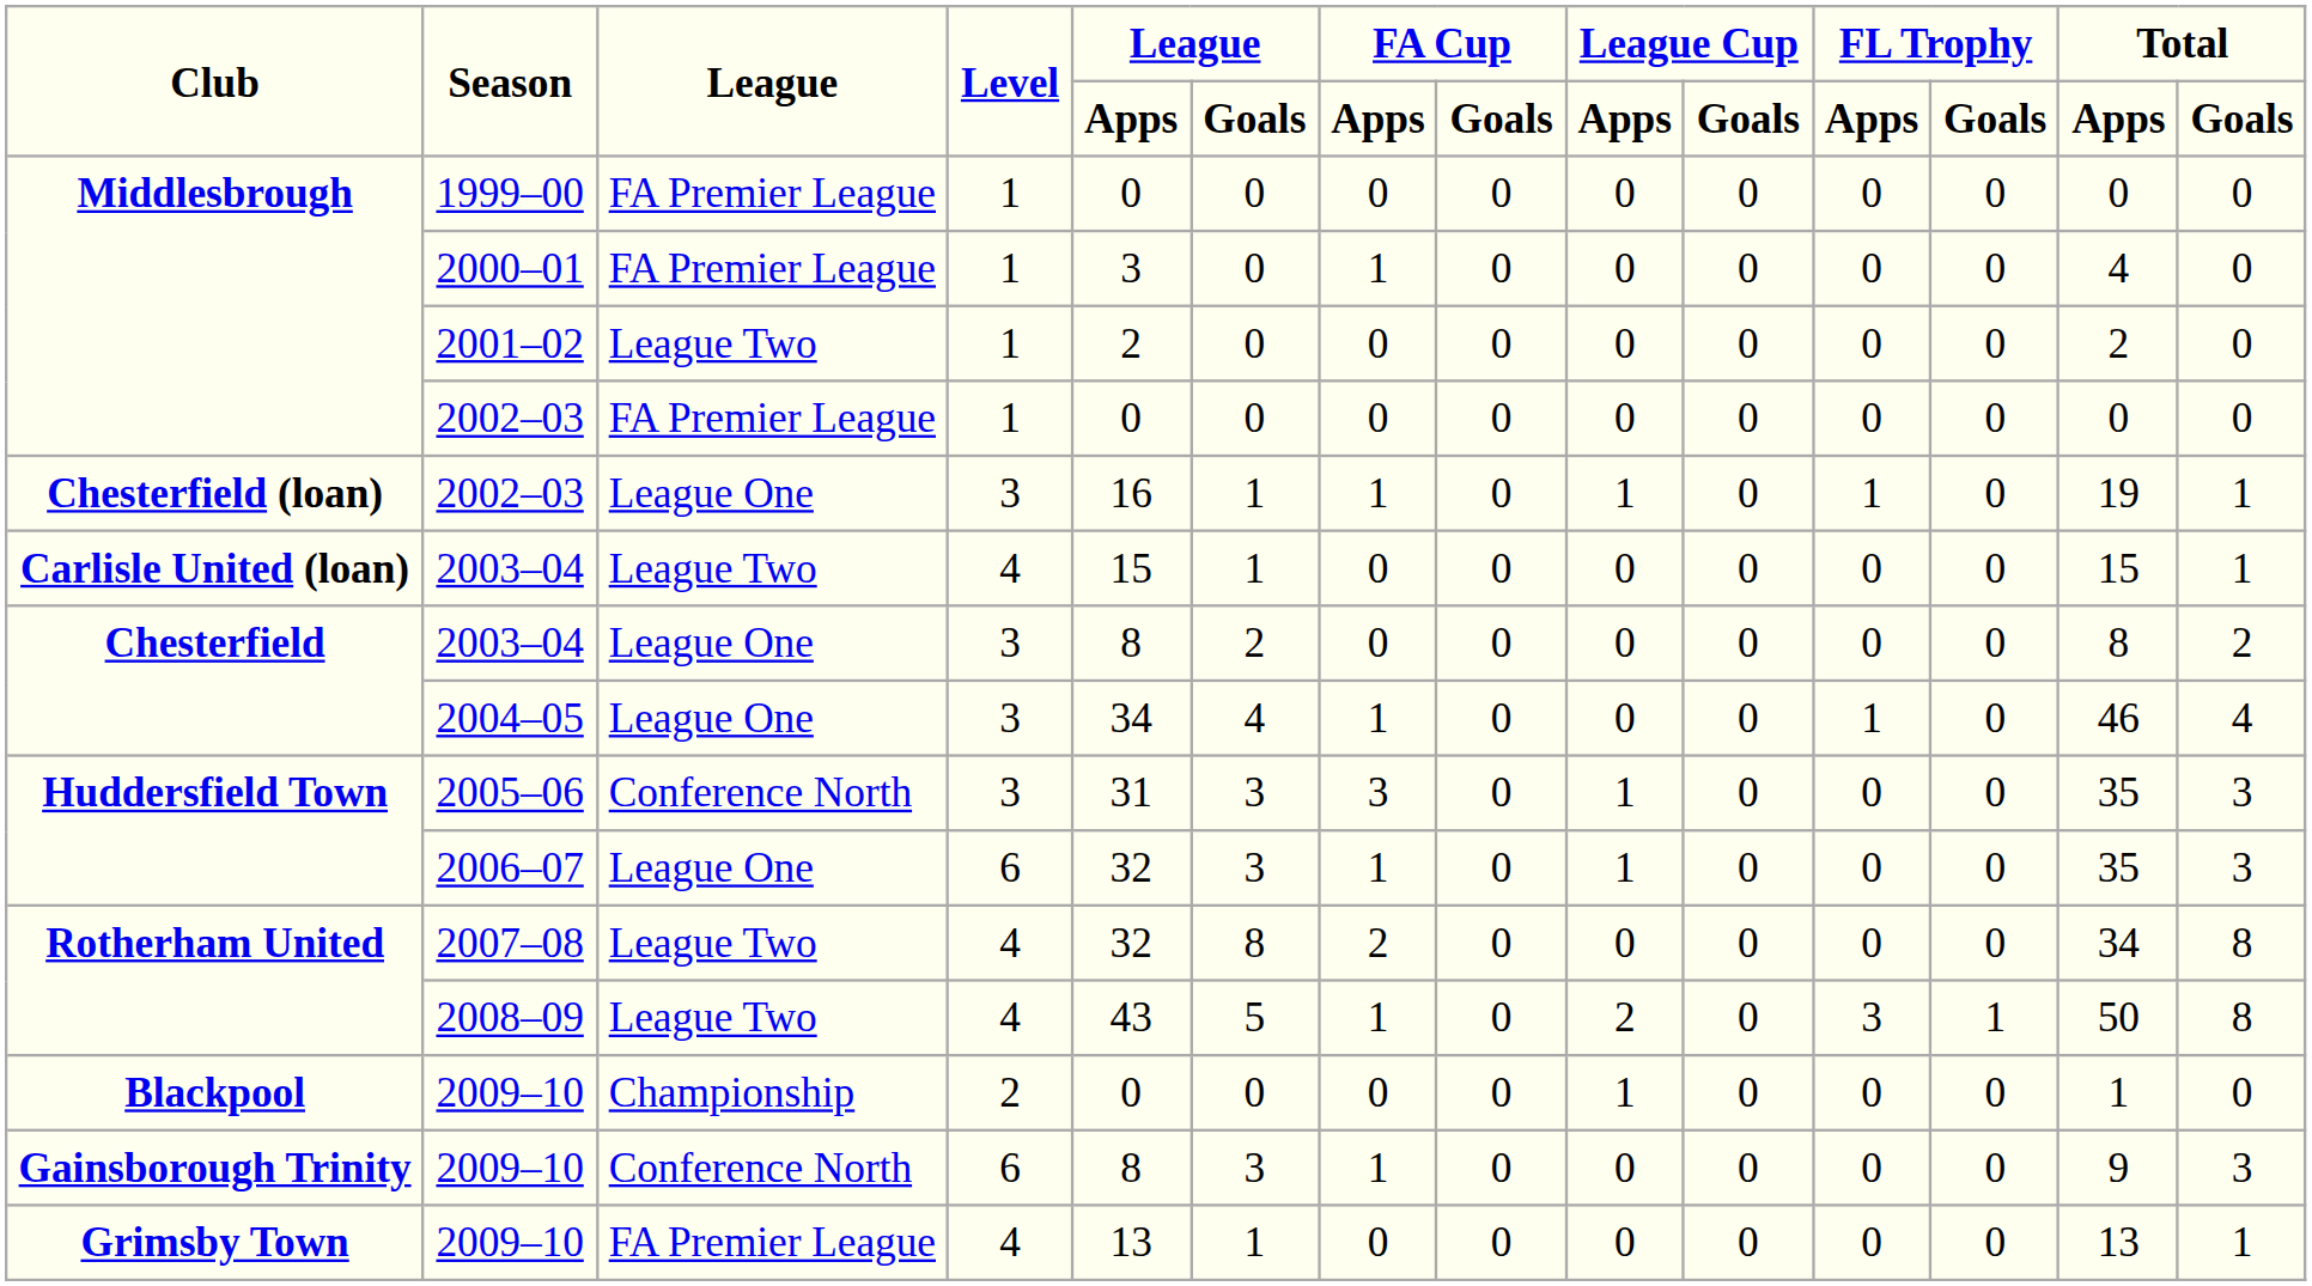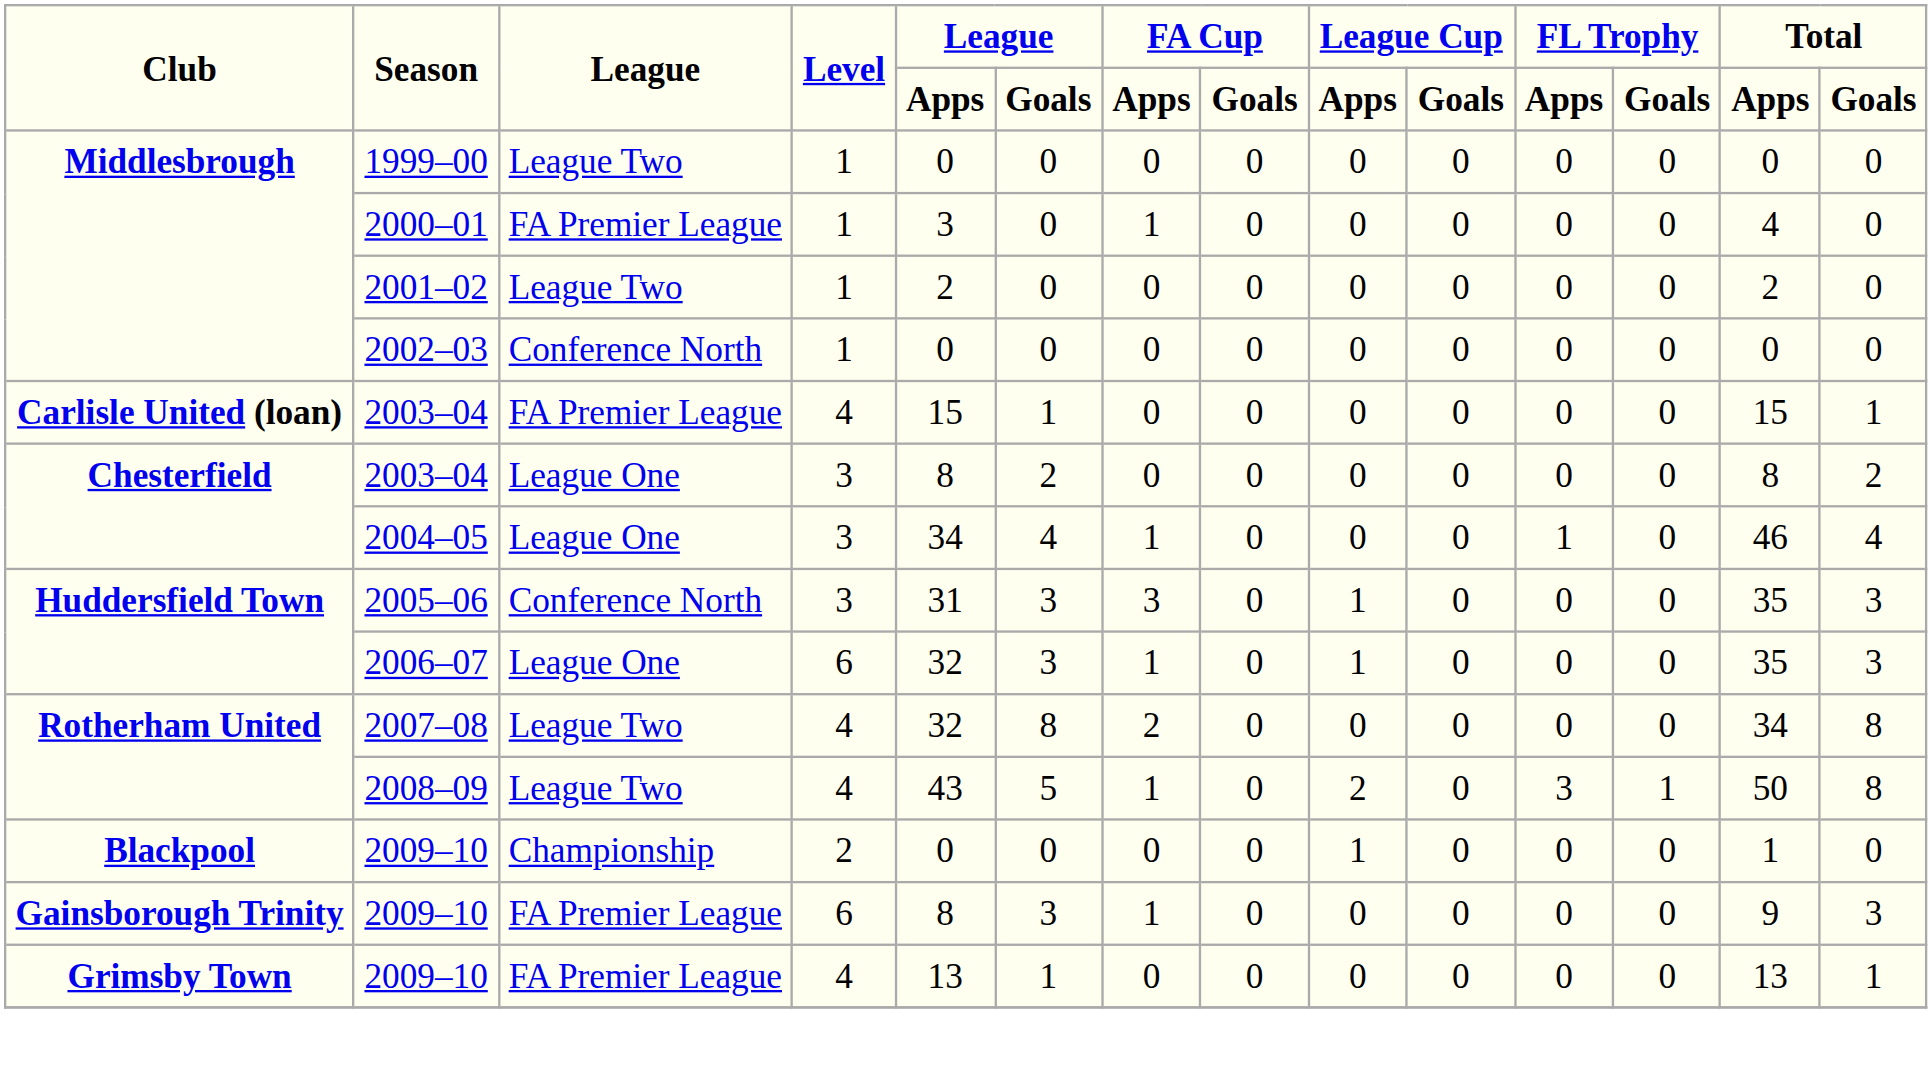 <table border=1 cellpadding=4 cellspacing=2 style="background: ivory; font-size: 95%; border: 1px #aaaaaa solid; border-collapse: collapse; clear:center">
 <tr>
 <th rowspan="2">Club</th>
 <th rowspan="2">Season</th>
 <th rowspan="2">League</th>
 <th rowspan="2"><a href='#'>Level</a></th>
 <th colspan="2"><a href='#'>League</a></th>
 <th colspan="2"><a href='#'>FA Cup</a></th>
 <th colspan="2"><a href='#'>League Cup</a></th>
 <th colspan="2"><a href='#'>FL Trophy</a></th>
 <th colspan="2">Total</th>
 </tr>
 <tr>
 <th>Apps</th>
 <th>Goals</th>
 <th>Apps</th>
 <th>Goals</th>
 <th>Apps</th>
 <th>Goals</th>
 <th>Apps</th>
 <th>Goals</th>
 <th>Apps</th>
 <th>Goals</th>
 </tr>
 <tr>
 <td rowspan="4" align=center valign=top><strong><a href='#'>Middlesbrough</a></strong></td>
 <td><a href='#'>1999–00</a></td>
-<td><a href='#'>FA Premier League</a></td>
+<td><a href='#'>League Two</a></td>
 <td align="center">1</td>
 <td align="center">0</td>
 <td align="center">0</td>
 <td align="center">0</td>
 <td align="center">0</td>
 <td align="center">0</td>
 <td align="center">0</td>
 <td align="center">0</td>
 <td align="center">0</td>
 <td align="center">0</td>
 <td align="center">0</td>
 </tr>
 <tr>
 <td><a href='#'>2000–01</a></td>
 <td><a href='#'>FA Premier League</a></td>
 <td align="center">1</td>
 <td align="center">3</td>
 <td align="center">0</td>
 <td align="center">1</td>
 <td align="center">0</td>
 <td align="center">0</td>
 <td align="center">0</td>
 <td align="center">0</td>
 <td align="center">0</td>
 <td align="center">4</td>
 <td align="center">0</td>
 </tr>
 <tr>
 <td><a href='#'>2001–02</a></td>
 <td><a href='#'>League Two</a></td>
 <td align="center">1</td>
 <td align="center">2</td>
 <td align="center">0</td>
 <td align="center">0</td>
 <td align="center">0</td>
 <td align="center">0</td>
 <td align="center">0</td>
 <td align="center">0</td>
 <td align="center">0</td>
 <td align="center">2</td>
 <td align="center">0</td>
 </tr>
 <tr>
 <td><a href='#'>2002–03</a></td>
-<td><a href='#'>FA Premier League</a></td>
+<td><a href='#'>Conference North</a></td>
 <td align="center">1</td>
 <td align="center">0</td>
 <td align="center">0</td>
 <td align="center">0</td>
 <td align="center">0</td>
 <td align="center">0</td>
 <td align="center">0</td>
 <td align="center">0</td>
 <td align="center">0</td>
 <td align="center">0</td>
 <td align="center">0</td>
 </tr>
 <tr>
-<td rowspan="1" align=center valign=top><strong><a href='#'>Chesterfield</a> (loan)</strong></td>
-<td><a href='#'>2002–03</a></td>
-<td><a href='#'>League One</a></td>
-<td align="center">3</td>
-<td align="center">16</td>
-<td align="center">1</td>
-<td align="center">1</td>
-<td align="center">0</td>
-<td align="center">1</td>
-<td align="center">0</td>
-<td align="center">1</td>
-<td align="center">0</td>
-<td align="center">19</td>
-<td align="center">1</td>
-</tr>
-<tr>
 <td rowspan="1" align=center valign=top><strong><a href='#'>Carlisle United</a> (loan)</strong></td>
 <td><a href='#'>2003–04</a></td>
-<td><a href='#'>League Two</a></td>
+<td><a href='#'>FA Premier League</a></td>
 <td align="center">4</td>
 <td align="center">15</td>
 <td align="center">1</td>
 <td align="center">0</td>
 <td align="center">0</td>
 <td align="center">0</td>
 <td align="center">0</td>
 <td align="center">0</td>
 <td align="center">0</td>
 <td align="center">15</td>
 <td align="center">1</td>
 </tr>
 <tr>
 <td rowspan="2" align=center valign=top><strong><a href='#'>Chesterfield</a></strong></td>
 <td><a href='#'>2003–04</a></td>
 <td><a href='#'>League One</a></td>
 <td align="center">3</td>
 <td align="center">8</td>
 <td align="center">2</td>
 <td align="center">0</td>
 <td align="center">0</td>
 <td align="center">0</td>
 <td align="center">0</td>
 <td align="center">0</td>
 <td align="center">0</td>
 <td align="center">8</td>
 <td align="center">2</td>
 </tr>
 <tr>
 <td><a href='#'>2004–05</a></td>
 <td><a href='#'>League One</a></td>
 <td align="center">3</td>
 <td align="center">34</td>
 <td align="center">4</td>
 <td align="center">1</td>
 <td align="center">0</td>
 <td align="center">0</td>
 <td align="center">0</td>
 <td align="center">1</td>
 <td align="center">0</td>
 <td align="center">46</td>
 <td align="center">4</td>
 </tr>
 <tr>
 <td rowspan="2" align=center valign=top><strong><a href='#'>Huddersfield Town</a></strong></td>
 <td><a href='#'>2005–06</a></td>
 <td><a href='#'>Conference North</a></td>
 <td align="center">3</td>
 <td align="center">31</td>
 <td align="center">3</td>
 <td align="center">3</td>
 <td align="center">0</td>
 <td align="center">1</td>
 <td align="center">0</td>
 <td align="center">0</td>
 <td align="center">0</td>
 <td align="center">35</td>
 <td align="center">3</td>
 </tr>
 <tr>
 <td><a href='#'>2006–07</a></td>
 <td><a href='#'>League One</a></td>
 <td align="center">6</td>
 <td align="center">32</td>
 <td align="center">3</td>
 <td align="center">1</td>
 <td align="center">0</td>
 <td align="center">1</td>
 <td align="center">0</td>
 <td align="center">0</td>
 <td align="center">0</td>
 <td align="center">35</td>
 <td align="center">3</td>
 </tr>
 <tr>
 <td rowspan="2" align=center valign=top><strong><a href='#'>Rotherham United</a></strong></td>
 <td><a href='#'>2007–08</a></td>
 <td><a href='#'>League Two</a></td>
 <td align="center">4</td>
 <td align="center">32</td>
 <td align="center">8</td>
 <td align="center">2</td>
 <td align="center">0</td>
 <td align="center">0</td>
 <td align="center">0</td>
 <td align="center">0</td>
 <td align="center">0</td>
 <td align="center">34</td>
 <td align="center">8</td>
 </tr>
 <tr>
 <td><a href='#'>2008–09</a></td>
 <td><a href='#'>League Two</a></td>
 <td align="center">4</td>
 <td align="center">43</td>
 <td align="center">5</td>
 <td align="center">1</td>
 <td align="center">0</td>
 <td align="center">2</td>
 <td align="center">0</td>
 <td align="center">3</td>
 <td align="center">1</td>
 <td align="center">50</td>
 <td align="center">8</td>
 </tr>
 <tr>
 <td rowspan="1" align=center valign=top><strong><a href='#'>Blackpool</a></strong></td>
 <td><a href='#'>2009–10</a></td>
 <td><a href='#'>Championship</a></td>
 <td align="center">2</td>
 <td align="center">0</td>
 <td align="center">0</td>
 <td align="center">0</td>
 <td align="center">0</td>
 <td align="center">1</td>
 <td align="center">0</td>
 <td align="center">0</td>
 <td align="center">0</td>
 <td align="center">1</td>
 <td align="center">0</td>
 </tr>
 <tr>
 <td rowspan="1" align=center valign=top><strong><a href='#'>Gainsborough Trinity</a></strong></td>
 <td><a href='#'>2009–10</a></td>
-<td><a href='#'>Conference North</a></td>
+<td><a href='#'>FA Premier League</a></td>
 <td align="center">6</td>
 <td align="center">8</td>
 <td align="center">3</td>
 <td align="center">1</td>
 <td align="center">0</td>
 <td align="center">0</td>
 <td align="center">0</td>
 <td align="center">0</td>
 <td align="center">0</td>
 <td align="center">9</td>
 <td align="center">3</td>
 </tr>
 <tr>
 <td rowspan="1" align=center valign=top><strong><a href='#'>Grimsby Town</a></strong></td>
 <td><a href='#'>2009–10</a></td>
 <td><a href='#'>FA Premier League</a></td>
 <td align="center">4</td>
 <td align="center">13</td>
 <td align="center">1</td>
 <td align="center">0</td>
 <td align="center">0</td>
 <td align="center">0</td>
 <td align="center">0</td>
 <td align="center">0</td>
 <td align="center">0</td>
 <td align="center">13</td>
 <td align="center">1</td>
 </tr>
 <tr>
 </tr>
 </table>
